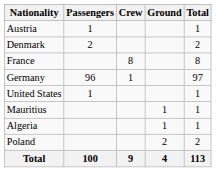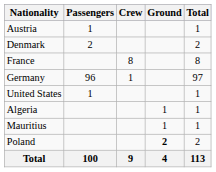 <table class="wikitable sortable">
 <tr style="background:#ccf;">
 <th>Nationality</th>
 <th>Passengers</th>
 <th>Crew</th>
 <th>Ground</th>
 <th>Total</th>
 </tr>
 <tr valign=top>
 <td>Austria</td>
 <td style="text-align:center;">1</td>
 <td></td>
 <td></td>
 <td style="text-align:center;">1</td>
 </tr>
 <tr valign=top>
 <td>Denmark</td>
 <td style="text-align:center;">2</td>
 <td></td>
 <td></td>
 <td style="text-align:center;">2</td>
 </tr>
 <tr valign=top>
 <td>France</td>
 <td></td>
 <td style="text-align:center;">8</td>
 <td></td>
 <td style="text-align:center;">8</td>
 </tr>
 <tr valign=top>
 <td>Germany</td>
 <td style="text-align:center;">96</td>
 <td style="text-align:center;">1</td>
 <td></td>
 <td style="text-align:center;">97</td>
 </tr>
 <tr valign=top>
 <td>United States</td>
 <td style="text-align:center;">1</td>
 <td></td>
 <td></td>
 <td style="text-align:center;">1</td>
 </tr>
 <tr valign=top>
-<td>Mauritius</td>
+<td>Algeria</td>
 <td></td>
 <td></td>
 <td style="text-align:center;">1</td>
 <td style="text-align:center;">1</td>
 </tr>
 <tr valign=top>
-<td>Algeria</td>
+<td>Mauritius</td>
 <td></td>
 <td></td>
 <td style="text-align:center;">1</td>
 <td style="text-align:center;">1</td>
 </tr>
 <tr valign=top>
 <td>Poland</td>
 <td></td>
 <td></td>
-<td style="text-align:center;">2</td>
+<td style="text-align:center;"><strong>2</strong></td>
 <td style="text-align:center;">2</td>
 </tr>
 <tr valign=top>
 <th><strong>Total</strong></th>
 <th style="text-align:center;"><strong>100</strong></th>
 <th style="text-align:center;"><strong>9</strong></th>
 <th style="text-align:center;"><strong>4</strong></th>
 <th style="text-align:center;"><strong>113</strong></th>
 </tr>
 </table>
